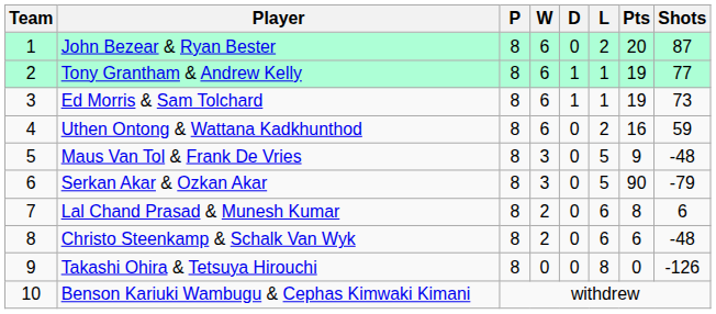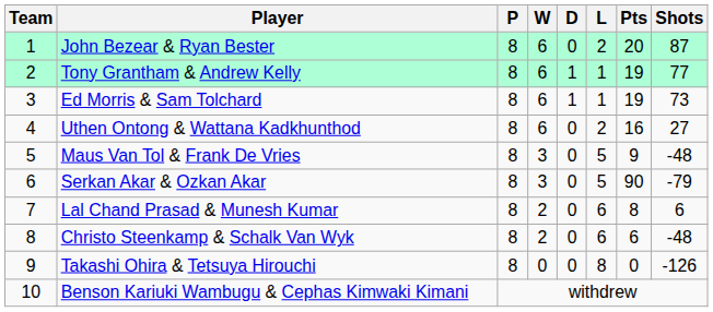 <table class="wikitable" style="font-size: 100%">
 <tr>
 <th width=20>Team</th>
 <th width=400>Player</th>
 <th width=20>P</th>
 <th width=20>W</th>
 <th width=20>D</th>
 <th width=20>L</th>
 <th width=20>Pts</th>
 <th width=20>Shots</th>
 </tr>
 <tr align=center align=center style="background: #ADFFD6;">
 <td>1</td>
 <td align="left"> <a href='#'>John Bezear</a> & <a href='#'>Ryan Bester</a></td>
 <td>8</td>
 <td>6</td>
 <td>0</td>
 <td>2</td>
 <td>20</td>
 <td>87</td>
 </tr>
 <tr align=center align=center style="background: #ADFFD6;">
 <td>2</td>
 <td align="left"> <a href='#'>Tony Grantham</a> & <a href='#'>Andrew Kelly</a></td>
 <td>8</td>
 <td>6</td>
 <td>1</td>
 <td>1</td>
 <td>19</td>
 <td>77</td>
 </tr>
 <tr align=center>
 <td>3</td>
 <td align="left"> <a href='#'>Ed Morris</a> & <a href='#'>Sam Tolchard</a></td>
 <td>8</td>
 <td>6</td>
 <td>1</td>
 <td>1</td>
 <td>19</td>
 <td>73</td>
 </tr>
 <tr align=center>
 <td>4</td>
 <td align="left"> <a href='#'>Uthen Ontong</a> & <a href='#'>Wattana Kadkhunthod</a></td>
 <td>8</td>
 <td>6</td>
 <td>0</td>
 <td>2</td>
 <td>16</td>
-<td>59</td>
+<td>27</td>
 </tr>
 <tr align=center>
 <td>5</td>
 <td align="left"> <a href='#'>Maus Van Tol</a> & <a href='#'>Frank De Vries</a></td>
 <td>8</td>
 <td>3</td>
 <td>0</td>
 <td>5</td>
 <td>9</td>
 <td>-48</td>
 </tr>
 <tr align=center>
 <td>6</td>
 <td align="left"> <a href='#'>Serkan Akar</a> & <a href='#'>Ozkan Akar</a></td>
 <td>8</td>
 <td>3</td>
 <td>0</td>
 <td>5</td>
 <td>90</td>
 <td>-79</td>
 </tr>
 <tr align=center>
 <td>7</td>
 <td align="left"> <a href='#'>Lal Chand Prasad</a> & <a href='#'>Munesh Kumar</a></td>
 <td>8</td>
 <td>2</td>
 <td>0</td>
 <td>6</td>
 <td>8</td>
 <td>6</td>
 </tr>
 <tr align=center>
 <td>8</td>
 <td align="left"> <a href='#'>Christo Steenkamp</a> & <a href='#'>Schalk Van Wyk</a></td>
 <td>8</td>
 <td>2</td>
 <td>0</td>
 <td>6</td>
 <td>6</td>
 <td>-48</td>
 </tr>
 <tr align=center>
 <td>9</td>
 <td align="left"> <a href='#'>Takashi Ohira</a> & <a href='#'>Tetsuya Hirouchi</a></td>
 <td>8</td>
 <td>0</td>
 <td>0</td>
 <td>8</td>
 <td>0</td>
 <td>-126</td>
 </tr>
 <tr align=center>
 <td>10</td>
 <td align="left"> <a href='#'>Benson Kariuki Wambugu</a> & <a href='#'>Cephas Kimwaki Kimani</a></td>
 <td colspan=6>withdrew</td>
 </tr>
 </table>
